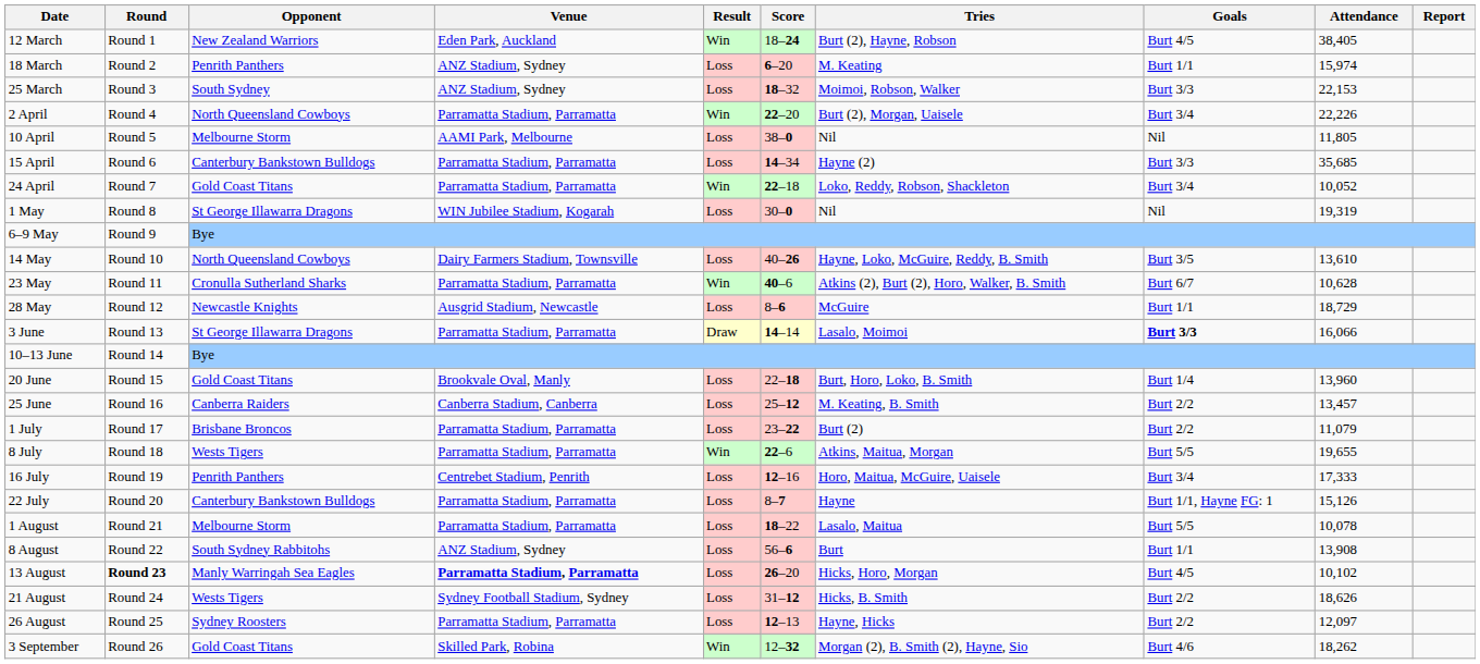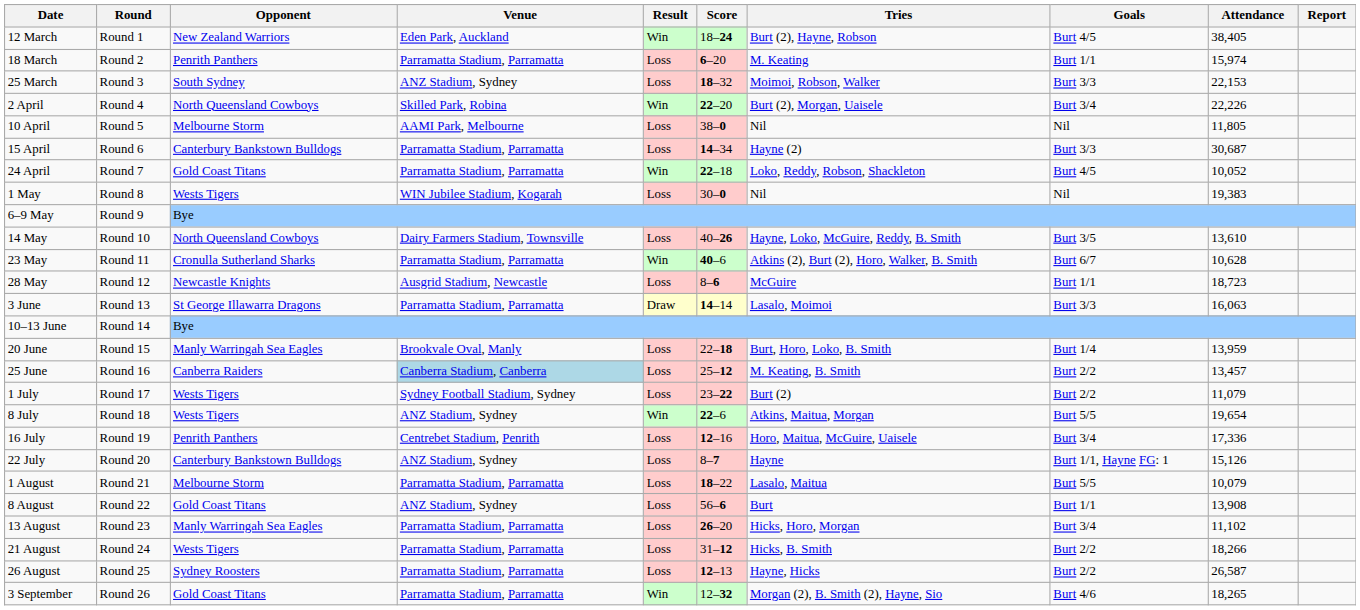 <table class="wikitable"  style="font-size:75%; width:100%;">
 <tr>
 <th>Date</th>
 <th>Round</th>
 <th>Opponent</th>
 <th>Venue</th>
 <th>Result</th>
 <th>Score</th>
 <th>Tries</th>
 <th>Goals</th>
 <th>Attendance</th>
 <th>Report</th>
 </tr>
 <tr>
 <td>12 March</td>
 <td>Round 1</td>
 <td> <a href='#'>New Zealand Warriors</a></td>
 <td><a href='#'>Eden Park</a>, <a href='#'>Auckland</a></td>
 <td style="background:#cfc;">Win</td>
 <td style="background:#cfc;">18–<strong>24</strong></td>
 <td><a href='#'>Burt</a> (2), <a href='#'>Hayne</a>, <a href='#'>Robson</a></td>
 <td><a href='#'>Burt</a> 4/5</td>
 <td>38,405</td>
 <td></td>
 </tr>
 <tr>
 <td>18 March</td>
 <td>Round 2</td>
 <td> <a href='#'>Penrith Panthers</a></td>
-<td><a href='#'>ANZ Stadium</a>, Sydney</td>
+<td><a href='#'>Parramatta Stadium</a>, <a href='#'>Parramatta</a></td>
 <td style="background:#fcc;">Loss</td>
 <td style="background:#fcc;"><strong>6</strong>–20</td>
 <td><a href='#'>M. Keating</a></td>
 <td><a href='#'>Burt</a> 1/1</td>
 <td>15,974</td>
 <td></td>
 </tr>
 <tr>
 <td>25 March</td>
 <td>Round 3</td>
 <td> <a href='#'>South Sydney</a></td>
 <td><a href='#'>ANZ Stadium</a>, Sydney</td>
 <td style="background:#fcc;">Loss</td>
 <td style="background:#fcc;"><strong>18</strong>–32</td>
 <td><a href='#'>Moimoi</a>, <a href='#'>Robson</a>, <a href='#'>Walker</a></td>
 <td><a href='#'>Burt</a> 3/3</td>
 <td>22,153</td>
 <td></td>
 </tr>
 <tr>
 <td>2 April</td>
 <td>Round 4</td>
 <td> <a href='#'>North Queensland Cowboys</a></td>
-<td><a href='#'>Parramatta Stadium</a>, <a href='#'>Parramatta</a></td>
+<td><a href='#'>Skilled Park</a>, <a href='#'>Robina</a></td>
 <td style="background:#cfc;">Win</td>
 <td style="background:#cfc;"><strong>22</strong>–20</td>
 <td><a href='#'>Burt</a> (2), <a href='#'>Morgan</a>, <a href='#'>Uaisele</a></td>
 <td><a href='#'>Burt</a> 3/4</td>
 <td>22,226</td>
 <td></td>
 </tr>
 <tr>
 <td>10 April</td>
 <td>Round 5</td>
 <td> <a href='#'>Melbourne Storm</a></td>
 <td><a href='#'>AAMI Park</a>, <a href='#'>Melbourne</a></td>
 <td style="background:#fcc;">Loss</td>
 <td style="background:#fcc;">38–<strong>0</strong></td>
 <td>Nil</td>
 <td>Nil</td>
 <td>11,805</td>
 <td></td>
 </tr>
 <tr>
 <td>15 April</td>
 <td>Round 6</td>
 <td> <a href='#'>Canterbury Bankstown Bulldogs</a></td>
 <td><a href='#'>Parramatta Stadium</a>, <a href='#'>Parramatta</a></td>
 <td style="background:#fcc;">Loss</td>
 <td style="background:#fcc;"><strong>14</strong>–34</td>
 <td><a href='#'>Hayne</a> (2)</td>
 <td><a href='#'>Burt</a> 3/3</td>
-<td>35,685</td>
+<td>30,687</td>
 <td></td>
 </tr>
 <tr>
 <td>24 April</td>
 <td>Round 7</td>
 <td> <a href='#'>Gold Coast Titans</a></td>
 <td><a href='#'>Parramatta Stadium</a>, <a href='#'>Parramatta</a></td>
 <td style="background:#cfc;">Win</td>
 <td style="background:#cfc;"><strong>22</strong>–18</td>
 <td><a href='#'>Loko</a>, <a href='#'>Reddy</a>, <a href='#'>Robson</a>, <a href='#'>Shackleton</a></td>
-<td><a href='#'>Burt</a> 3/4</td>
+<td><a href='#'>Burt</a> 4/5</td>
 <td>10,052</td>
 <td></td>
 </tr>
 <tr>
 <td>1 May</td>
 <td>Round 8</td>
-<td> <a href='#'>St George Illawarra Dragons</a></td>
+<td> <a href='#'>Wests Tigers</a></td>
 <td><a href='#'>WIN Jubilee Stadium</a>, <a href='#'>Kogarah</a></td>
 <td style="background:#fcc;">Loss</td>
 <td style="background:#fcc;">30–<strong>0</strong></td>
 <td>Nil</td>
 <td>Nil</td>
-<td>19,319</td>
+<td>19,383</td>
 <td></td>
 </tr>
 <tr>
 <td>6–9 May</td>
 <td>Round 9</td>
 <td colspan="8" style="background:#9cf;">Bye</td>
 </tr>
 <tr>
 <td>14 May</td>
 <td>Round 10</td>
 <td> <a href='#'>North Queensland Cowboys</a></td>
 <td><a href='#'>Dairy Farmers Stadium</a>, <a href='#'>Townsville</a></td>
 <td style="background:#fcc;">Loss</td>
 <td style="background:#fcc;">40–<strong>26</strong></td>
 <td><a href='#'>Hayne</a>, <a href='#'>Loko</a>, <a href='#'>McGuire</a>, <a href='#'>Reddy</a>, <a href='#'>B. Smith</a></td>
 <td><a href='#'>Burt</a> 3/5</td>
 <td>13,610</td>
 <td></td>
 </tr>
 <tr>
 <td>23 May</td>
 <td>Round 11</td>
 <td> <a href='#'>Cronulla Sutherland Sharks</a></td>
 <td><a href='#'>Parramatta Stadium</a>, <a href='#'>Parramatta</a></td>
 <td style="background:#cfc;">Win</td>
 <td style="background:#cfc;"><strong>40</strong>–6</td>
 <td><a href='#'>Atkins</a> (2), <a href='#'>Burt</a> (2), <a href='#'>Horo</a>, <a href='#'>Walker</a>, <a href='#'>B. Smith</a></td>
 <td><a href='#'>Burt</a> 6/7</td>
 <td>10,628</td>
 <td></td>
 </tr>
 <tr>
 <td>28 May</td>
 <td>Round 12</td>
 <td> <a href='#'>Newcastle Knights</a></td>
 <td><a href='#'>Ausgrid Stadium</a>, <a href='#'>Newcastle</a></td>
 <td style="background:#fcc;">Loss</td>
 <td style="background:#fcc;">8–<strong>6</strong></td>
 <td><a href='#'>McGuire</a></td>
 <td><a href='#'>Burt</a> 1/1</td>
-<td>18,729</td>
+<td>18,723</td>
 <td></td>
 </tr>
 <tr>
 <td>3 June</td>
 <td>Round 13</td>
 <td> <a href='#'>St George Illawarra Dragons</a></td>
 <td><a href='#'>Parramatta Stadium</a>, <a href='#'>Parramatta</a></td>
 <td style="background: #ffc;">Draw</td>
 <td style="background: #ffc;"><strong>14</strong>–14</td>
 <td><a href='#'>Lasalo</a>, <a href='#'>Moimoi</a></td>
-<td><strong><a href='#'>Burt</a> 3/3</strong></td>
-<td>16,066</td>
+<td><a href='#'>Burt</a> 3/3</td>
+<td>16,063</td>
 <td></td>
 </tr>
 <tr>
 <td>10–13 June</td>
 <td>Round 14</td>
 <td colspan="8" style="background:#9cf;">Bye</td>
 </tr>
 <tr>
 <td>20 June</td>
 <td>Round 15</td>
-<td> <a href='#'>Gold Coast Titans</a></td>
+<td> <a href='#'>Manly Warringah Sea Eagles</a></td>
 <td><a href='#'>Brookvale Oval</a>, <a href='#'>Manly</a></td>
 <td style="background:#fcc;">Loss</td>
 <td style="background:#fcc;">22–<strong>18</strong></td>
 <td><a href='#'>Burt</a>, <a href='#'>Horo</a>, <a href='#'>Loko</a>, <a href='#'>B. Smith</a></td>
 <td><a href='#'>Burt</a> 1/4</td>
-<td>13,960</td>
+<td>13,959</td>
 <td></td>
 </tr>
 <tr>
 <td>25 June</td>
 <td>Round 16</td>
 <td> <a href='#'>Canberra Raiders</a></td>
-<td><a href='#'>Canberra Stadium</a>, <a href='#'>Canberra</a></td>
+<td style="background: lightblue;"><a href='#'>Canberra Stadium</a>, <a href='#'>Canberra</a></td>
 <td style="background:#fcc;">Loss</td>
 <td style="background:#fcc;">25–<strong>12</strong></td>
 <td><a href='#'>M. Keating</a>, <a href='#'>B. Smith</a></td>
 <td><a href='#'>Burt</a> 2/2</td>
 <td>13,457</td>
 <td></td>
 </tr>
 <tr>
 <td>1 July</td>
 <td>Round 17</td>
-<td> <a href='#'>Brisbane Broncos</a></td>
-<td><a href='#'>Parramatta Stadium</a>, <a href='#'>Parramatta</a></td>
+<td> <a href='#'>Wests Tigers</a></td>
+<td><a href='#'>Sydney Football Stadium</a>, Sydney</td>
 <td style="background:#fcc;">Loss</td>
 <td style="background:#fcc;">23–<strong>22</strong></td>
 <td><a href='#'>Burt</a> (2)</td>
 <td><a href='#'>Burt</a> 2/2</td>
 <td>11,079</td>
 <td></td>
 </tr>
 <tr>
 <td>8 July</td>
 <td>Round 18</td>
 <td> <a href='#'>Wests Tigers</a></td>
-<td><a href='#'>Parramatta Stadium</a>, <a href='#'>Parramatta</a></td>
+<td><a href='#'>ANZ Stadium</a>, Sydney</td>
 <td style="background:#cfc;">Win</td>
 <td style="background:#cfc;"><strong>22</strong>–6</td>
 <td><a href='#'>Atkins</a>, <a href='#'>Maitua</a>, <a href='#'>Morgan</a></td>
 <td><a href='#'>Burt</a> 5/5</td>
-<td>19,655</td>
+<td>19,654</td>
 <td></td>
 </tr>
 <tr>
 <td>16 July</td>
 <td>Round 19</td>
 <td> <a href='#'>Penrith Panthers</a></td>
 <td><a href='#'>Centrebet Stadium</a>, <a href='#'>Penrith</a></td>
 <td style="background:#fcc;">Loss</td>
 <td style="background:#fcc;"><strong>12</strong>–16</td>
 <td><a href='#'>Horo</a>, <a href='#'>Maitua</a>, <a href='#'>McGuire</a>, <a href='#'>Uaisele</a></td>
 <td><a href='#'>Burt</a> 3/4</td>
-<td>17,333</td>
+<td>17,336</td>
 <td></td>
 </tr>
 <tr>
 <td>22 July</td>
 <td>Round 20</td>
 <td> <a href='#'>Canterbury Bankstown Bulldogs</a></td>
-<td><a href='#'>Parramatta Stadium</a>, <a href='#'>Parramatta</a></td>
+<td><a href='#'>ANZ Stadium</a>, Sydney</td>
 <td style="background:#fcc;">Loss</td>
 <td style="background:#fcc;">8–<strong>7</strong></td>
 <td><a href='#'>Hayne</a></td>
 <td><a href='#'>Burt</a> 1/1, <a href='#'>Hayne</a> <a href='#'>FG</a>: 1</td>
 <td>15,126</td>
 <td></td>
 </tr>
 <tr>
 <td>1 August</td>
 <td>Round 21</td>
 <td> <a href='#'>Melbourne Storm</a></td>
 <td><a href='#'>Parramatta Stadium</a>, <a href='#'>Parramatta</a></td>
 <td style="background:#fcc;">Loss</td>
 <td style="background:#fcc;"><strong>18</strong>–22</td>
 <td><a href='#'>Lasalo</a>, <a href='#'>Maitua</a></td>
 <td><a href='#'>Burt</a> 5/5</td>
-<td>10,078</td>
+<td>10,079</td>
 <td></td>
 </tr>
 <tr>
 <td>8 August</td>
 <td>Round 22</td>
-<td> <a href='#'>South Sydney Rabbitohs</a></td>
+<td> <a href='#'>Gold Coast Titans</a></td>
 <td><a href='#'>ANZ Stadium</a>, Sydney</td>
 <td style="background:#fcc;">Loss</td>
 <td style="background:#fcc;">56–<strong>6</strong></td>
 <td><a href='#'>Burt</a></td>
 <td><a href='#'>Burt</a> 1/1</td>
 <td>13,908</td>
 <td></td>
 </tr>
 <tr>
 <td>13 August</td>
-<td><strong>Round 23</strong></td>
+<td>Round 23</td>
 <td> <a href='#'>Manly Warringah Sea Eagles</a></td>
-<td><strong><a href='#'>Parramatta Stadium</a>, <a href='#'>Parramatta</a></strong></td>
+<td><a href='#'>Parramatta Stadium</a>, <a href='#'>Parramatta</a></td>
 <td style="background:#fcc;">Loss</td>
 <td style="background:#fcc;"><strong>26</strong>–20</td>
 <td><a href='#'>Hicks</a>, <a href='#'>Horo</a>, <a href='#'>Morgan</a></td>
-<td><a href='#'>Burt</a> 4/5</td>
-<td>10,102</td>
+<td><a href='#'>Burt</a> 3/4</td>
+<td>11,102</td>
 <td></td>
 </tr>
 <tr>
 <td>21 August</td>
 <td>Round 24</td>
 <td> <a href='#'>Wests Tigers</a></td>
-<td><a href='#'>Sydney Football Stadium</a>, Sydney</td>
+<td><a href='#'>Parramatta Stadium</a>, <a href='#'>Parramatta</a></td>
 <td style="background:#fcc;">Loss</td>
 <td style="background:#fcc;">31–<strong>12</strong></td>
 <td><a href='#'>Hicks</a>, <a href='#'>B. Smith</a></td>
 <td><a href='#'>Burt</a> 2/2</td>
-<td>18,626</td>
+<td>18,266</td>
 <td></td>
 </tr>
 <tr>
 <td>26 August</td>
 <td>Round 25</td>
 <td> <a href='#'>Sydney Roosters</a></td>
 <td><a href='#'>Parramatta Stadium</a>, <a href='#'>Parramatta</a></td>
 <td style="background:#fcc;">Loss</td>
 <td style="background:#fcc;"><strong>12</strong>–13</td>
 <td><a href='#'>Hayne</a>, <a href='#'>Hicks</a></td>
 <td><a href='#'>Burt</a> 2/2</td>
-<td>12,097</td>
+<td>26,587</td>
 <td></td>
 </tr>
 <tr>
 <td>3 September</td>
 <td>Round 26</td>
 <td> <a href='#'>Gold Coast Titans</a></td>
-<td><a href='#'>Skilled Park</a>, <a href='#'>Robina</a></td>
+<td><a href='#'>Parramatta Stadium</a>, <a href='#'>Parramatta</a></td>
 <td style="background:#cfc;">Win</td>
 <td style="background:#cfc;">12–<strong>32</strong></td>
 <td><a href='#'>Morgan</a> (2), <a href='#'>B. Smith</a> (2), <a href='#'>Hayne</a>, <a href='#'>Sio</a></td>
 <td><a href='#'>Burt</a> 4/6</td>
-<td>18,262</td>
+<td>18,265</td>
 <td></td>
 </tr>
 </table>
